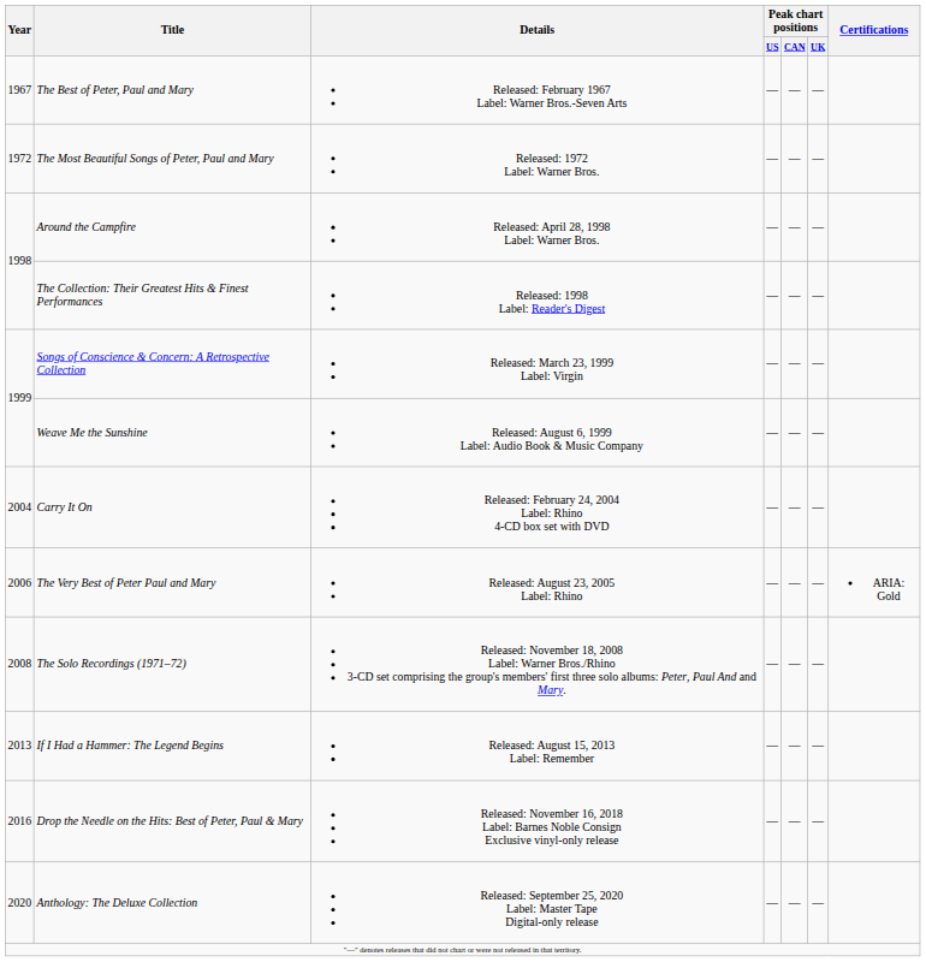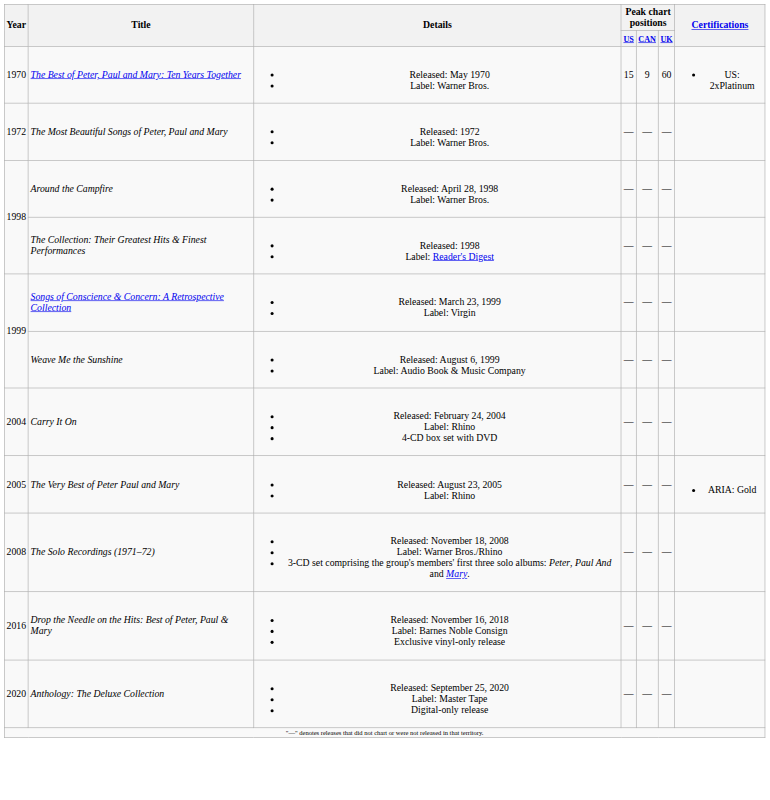 <table class="wikitable" style="text-align:center">
 <tr>
 <th rowspan="2">Year</th>
 <th rowspan="2">Title</th>
 <th rowspan="2">Details</th>
 <th colspan="3">Peak chart<br>positions</th>
 <th rowspan="2"><a href='#'>Certifications</a></th>
 </tr>
 <tr>
 <th><small><a href='#'>US</a></small><br></th>
 <th><small><a href='#'>CAN</a></small><br></th>
 <th><small><a href='#'>UK</a></small><br></th>
 </tr>
 <tr>
-<td>1967</td>
-<td align="left"><em>The Best of Peter, Paul and Mary</em></td>
-<td><br><ul><li>Released: February 1967</li><li>Label: Warner Bros.-Seven Arts</li></ul></td>
-<td>—</td>
-<td>—</td>
-<td>—</td>
-<td></td>
+<td>1970</td>
+<td align="left"><em><a href='#'>The Best of Peter, Paul and Mary: Ten Years Together</a></em></td>
+<td><br><ul><li>Released: May 1970</li><li>Label: Warner Bros.</li></ul></td>
+<td>15</td>
+<td>9</td>
+<td>60</td>
+<td><br><ul><li>US: 2xPlatinum</li></ul></td>
 </tr>
 <tr>
 <td>1972</td>
 <td align="left"><em>The Most Beautiful Songs of Peter, Paul and Mary</em></td>
 <td><br><ul><li>Released: 1972</li><li>Label: Warner Bros.</li></ul></td>
 <td>—</td>
 <td>—</td>
 <td>—</td>
 <td></td>
 </tr>
 <tr>
 <td rowspan="2">1998</td>
 <td align="left"><em>Around the Campfire</em></td>
 <td><br><ul><li>Released: April 28, 1998</li><li>Label: Warner Bros.</li></ul></td>
 <td>—</td>
 <td>—</td>
 <td>—</td>
 <td></td>
 </tr>
 <tr>
 <td align="left"><em>The Collection: Their Greatest Hits & Finest Performances</em></td>
 <td><br><ul><li>Released: 1998</li><li>Label: <a href='#'>Reader's Digest</a></li></ul></td>
 <td>—</td>
 <td>—</td>
 <td>—</td>
 <td></td>
 </tr>
 <tr>
 <td rowspan="2">1999</td>
 <td align="left"><em><a href='#'>Songs of Conscience & Concern: A Retrospective Collection</a></em></td>
 <td><br><ul><li>Released: March 23, 1999</li><li>Label: Virgin</li></ul></td>
 <td>—</td>
 <td>—</td>
 <td>—</td>
 <td></td>
 </tr>
 <tr>
 <td align="left"><em>Weave Me the Sunshine</em></td>
 <td><br><ul><li>Released: August 6, 1999</li><li>Label: Audio Book & Music Company</li></ul></td>
 <td>—</td>
 <td>—</td>
 <td>—</td>
 <td></td>
 </tr>
 <tr>
 <td>2004</td>
 <td align="left"><em>Carry It On</em></td>
 <td><br><ul><li>Released: February 24, 2004</li><li>Label: Rhino</li><li>4-CD box set with DVD</li></ul></td>
 <td>—</td>
 <td>—</td>
 <td>—</td>
 <td></td>
 </tr>
 <tr>
-<td>2006</td>
+<td>2005</td>
 <td align="left"><em>The Very Best of Peter Paul and Mary</em></td>
 <td><br><ul><li>Released: August 23, 2005</li><li>Label: Rhino</li></ul></td>
 <td>—</td>
 <td>—</td>
 <td>—</td>
 <td><br><ul><li>ARIA: Gold </li></ul></td>
 </tr>
 <tr>
 <td>2008</td>
 <td align="left"><em>The Solo Recordings (1971–72)</em></td>
 <td><br><ul><li>Released: November 18, 2008</li><li>Label: Warner Bros./Rhino</li><li>3-CD set comprising the group's members' first three solo albums: <em>Peter</em>, <em>Paul And</em> and <em><a href='#'>Mary</a></em>.</li></ul></td>
-<td>—</td>
-<td>—</td>
-<td>—</td>
-<td></td>
-</tr>
-<tr>
-<td>2013</td>
-<td align="left"><em>If I Had a Hammer: The Legend Begins</em></td>
-<td><br><ul><li>Released: August 15, 2013</li><li>Label: Remember</li></ul></td>
 <td>—</td>
 <td>—</td>
 <td>—</td>
 <td></td>
 </tr>
 <tr>
 <td>2016</td>
 <td align="left"><em>Drop the Needle on the Hits: Best of Peter, Paul & Mary</em></td>
 <td><br><ul><li>Released: November 16, 2018</li><li>Label: Barnes Noble Consign</li><li>Exclusive vinyl-only release</li></ul></td>
 <td>—</td>
 <td>—</td>
 <td>—</td>
 <td></td>
 </tr>
 <tr>
 <td>2020</td>
 <td align="left"><em>Anthology: The Deluxe Collection</em></td>
 <td><br><ul><li>Released: September 25, 2020</li><li>Label: Master Tape</li><li>Digital-only release</li></ul></td>
 <td>—</td>
 <td>—</td>
 <td>—</td>
 <td></td>
 </tr>
 <tr>
 <td colspan="7" style="font-size:8pt">"—" denotes releases that did not chart or were not released in that territory.</td>
 </tr>
 </table>
